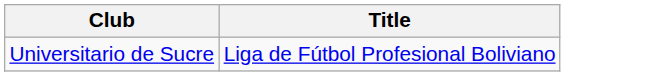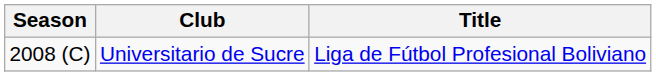 <table class="wikitable">
 <tr>
+<th>Season</th>
 <th>Club</th>
 <th>Title</th>
 </tr>
 <tr>
+<td>2008 (C)</td>
 <td><a href='#'>Universitario de Sucre</a></td>
 <td><a href='#'>Liga de Fútbol Profesional Boliviano</a></td>
 </tr>
 </table>
